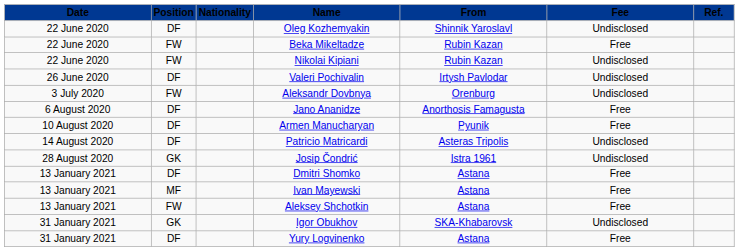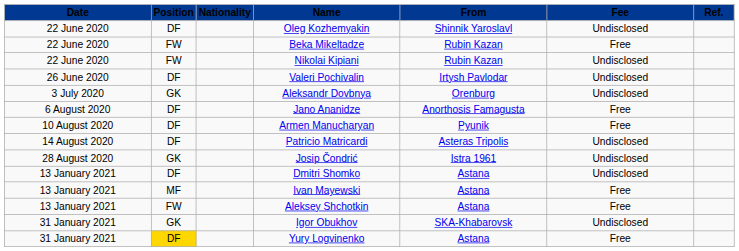 <table class="wikitable"  style="text-align:center; font-size:90%; ">
 <tr>
 <th style="background:#003892; color:black; width:200px;">Date</th>
 <th style="background:#003892; color:black; width:50px;">Position</th>
 <th style="background:#003892; color:black; width:505x;">Nationality</th>
 <th style="background:#003892; color:black; width:200px;">Name</th>
 <th style="background:#003892; color:black; width:200px;">From</th>
 <th style="background:#003892; color:black; width:200px;">Fee</th>
 <th style="background:#003892; color:black; width:50px;">Ref.</th>
 </tr>
 <tr>
 <td>22 June 2020</td>
 <td>DF</td>
 <td></td>
 <td><a href='#'>Oleg Kozhemyakin</a></td>
 <td><a href='#'>Shinnik Yaroslavl</a></td>
 <td>Undisclosed</td>
 <td></td>
 </tr>
 <tr>
 <td>22 June 2020</td>
 <td>FW</td>
 <td></td>
 <td><a href='#'>Beka Mikeltadze</a></td>
 <td><a href='#'>Rubin Kazan</a></td>
 <td>Free</td>
 <td></td>
 </tr>
 <tr>
 <td>22 June 2020</td>
 <td>FW</td>
 <td></td>
 <td><a href='#'>Nikolai Kipiani</a></td>
 <td><a href='#'>Rubin Kazan</a></td>
 <td>Undisclosed</td>
 <td></td>
 </tr>
 <tr>
 <td>26 June 2020</td>
 <td>DF</td>
 <td></td>
 <td><a href='#'>Valeri Pochivalin</a></td>
 <td><a href='#'>Irtysh Pavlodar</a></td>
 <td>Undisclosed</td>
 <td></td>
 </tr>
 <tr>
 <td>3 July 2020</td>
-<td>FW</td>
+<td>GK</td>
 <td></td>
 <td><a href='#'>Aleksandr Dovbnya</a></td>
 <td><a href='#'>Orenburg</a></td>
 <td>Undisclosed</td>
 <td></td>
 </tr>
 <tr>
 <td>6 August 2020</td>
 <td>DF</td>
 <td></td>
 <td><a href='#'>Jano Ananidze</a></td>
 <td><a href='#'>Anorthosis Famagusta</a></td>
 <td>Free</td>
 <td></td>
 </tr>
 <tr>
 <td>10 August 2020</td>
 <td>DF</td>
 <td></td>
 <td><a href='#'>Armen Manucharyan</a></td>
 <td><a href='#'>Pyunik</a></td>
 <td>Free</td>
 <td></td>
 </tr>
 <tr>
 <td>14 August 2020</td>
 <td>DF</td>
 <td></td>
 <td><a href='#'>Patricio Matricardi</a></td>
 <td><a href='#'>Asteras Tripolis</a></td>
 <td>Undisclosed</td>
 <td></td>
 </tr>
 <tr>
 <td>28 August 2020</td>
 <td>GK</td>
 <td></td>
 <td><a href='#'>Josip Čondrić</a></td>
 <td><a href='#'>Istra 1961</a></td>
 <td>Undisclosed</td>
 <td></td>
 </tr>
 <tr>
 <td>13 January 2021</td>
 <td>DF</td>
 <td></td>
 <td><a href='#'>Dmitri Shomko</a></td>
 <td><a href='#'>Astana</a></td>
-<td>Free</td>
+<td>Undisclosed</td>
 <td></td>
 </tr>
 <tr>
 <td>13 January 2021</td>
 <td>MF</td>
 <td></td>
 <td><a href='#'>Ivan Mayewski</a></td>
 <td><a href='#'>Astana</a></td>
 <td>Free</td>
 <td></td>
 </tr>
 <tr>
 <td>13 January 2021</td>
 <td>FW</td>
 <td></td>
 <td><a href='#'>Aleksey Shchotkin</a></td>
 <td><a href='#'>Astana</a></td>
 <td>Free</td>
 <td></td>
 </tr>
 <tr>
 <td>31 January 2021</td>
 <td>GK</td>
 <td></td>
 <td><a href='#'>Igor Obukhov</a></td>
 <td><a href='#'>SKA-Khabarovsk</a></td>
 <td>Undisclosed</td>
 <td></td>
 </tr>
 <tr>
 <td>31 January 2021</td>
-<td>DF</td>
+<td style="background: gold;">DF</td>
 <td></td>
 <td><a href='#'>Yury Logvinenko</a></td>
 <td><a href='#'>Astana</a></td>
 <td>Free</td>
 <td></td>
 </tr>
 </table>
